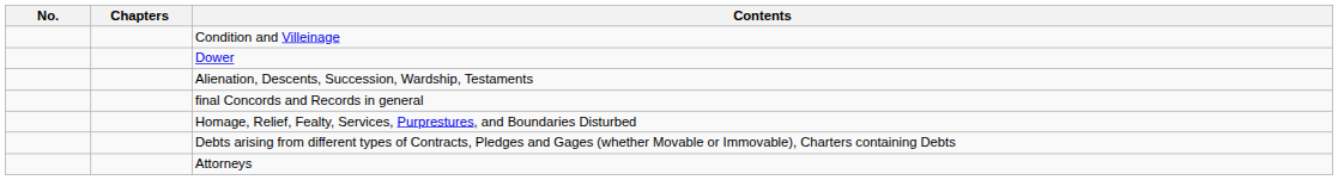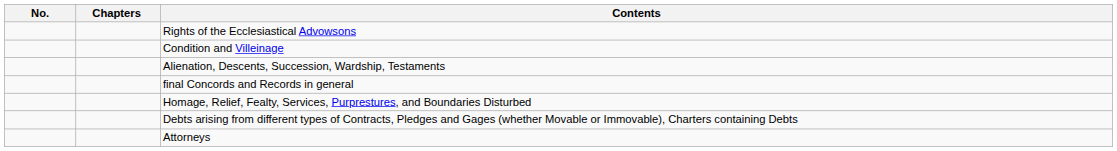 <table class="wikitable" border="1" style="width:100%" cellpadding="4">
 <tr>
 <th>    No.    </th>
 <th>Chapters </th>
 <th>Contents</th>
 </tr>
 <tr>
 <td></td>
 <td></td>
-<td>Condition and <a href='#'>Villeinage</a></td>
+<td>Rights of the Ecclesiastical <a href='#'>Advowsons</a></td>
 </tr>
 <tr>
 <td></td>
 <td></td>
-<td><a href='#'>Dower</a></td>
+<td>Condition and <a href='#'>Villeinage</a></td>
 </tr>
 <tr>
 <td></td>
 <td></td>
 <td>Alienation, Descents, Succession, Wardship, Testaments</td>
 </tr>
 <tr>
 <td></td>
 <td></td>
 <td>final Concords and Records in general</td>
 </tr>
 <tr>
 <td></td>
 <td></td>
 <td>Homage, Relief, Fealty, Services, <a href='#'>Purprestures</a>, and Boundaries Disturbed</td>
 </tr>
 <tr>
 <td></td>
 <td></td>
 <td>Debts arising from different types of Contracts, Pledges and Gages (whether Movable or Immovable), Charters containing Debts</td>
 </tr>
 <tr>
 <td></td>
 <td></td>
 <td>Attorneys</td>
 </tr>
 </table>
